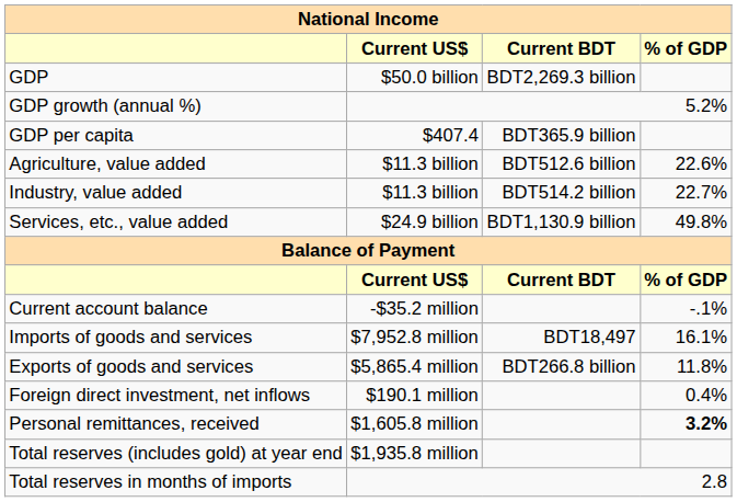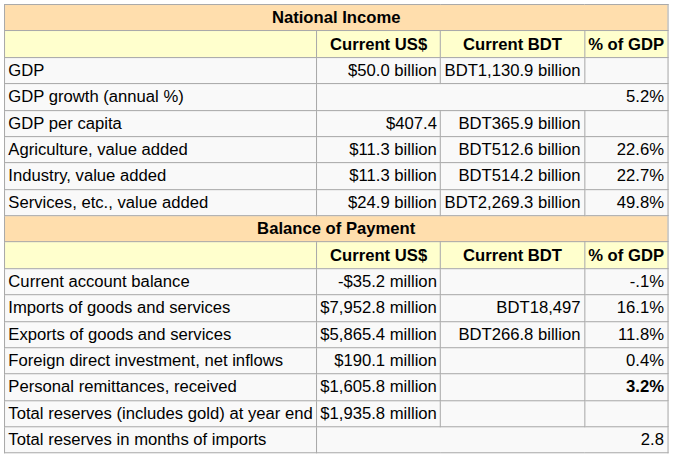 <table class="wikitable">
 <tr>
 <th colspan="4" style="background: #ffdead;">National Income</th>
 </tr>
 <tr>
 <th style="background: #ffffcd;"></th>
 <th style="background: #ffffcd;">Current US$</th>
 <th style="background: #ffffcd;">Current BDT</th>
 <th style="background: #ffffcd;">% of GDP</th>
 </tr>
 <tr>
 <td>GDP</td>
 <td style="text-align: right;">$50.0 billion</td>
-<td style="text-align: right;">BDT2,269.3 billion</td>
+<td style="text-align: right;">BDT1,130.9 billion</td>
 <td style="text-align: right;"></td>
 </tr>
 <tr>
 <td>GDP growth (annual %)</td>
 <td colspan="3"  style="text-align: right;">5.2%</td>
 </tr>
 <tr>
 <td>GDP per capita</td>
 <td style="text-align: right;">$407.4</td>
 <td style="text-align: right;">BDT365.9 billion</td>
 <td style="text-align: right;"></td>
 </tr>
 <tr>
 <td>Agriculture, value added</td>
 <td style="text-align: right;">$11.3 billion</td>
 <td style="text-align: right;">BDT512.6 billion</td>
 <td style="text-align: right;">22.6%</td>
 </tr>
 <tr>
 <td>Industry, value added</td>
 <td style="text-align: right;">$11.3 billion</td>
 <td style="text-align: right;">BDT514.2 billion</td>
 <td style="text-align: right;">22.7%</td>
 </tr>
 <tr>
 <td>Services, etc., value added</td>
 <td style="text-align: right;">$24.9 billion</td>
-<td style="text-align: right;">BDT1,130.9 billion</td>
+<td style="text-align: right;">BDT2,269.3 billion</td>
 <td style="text-align: right;">49.8%</td>
 </tr>
 <tr>
 <th colspan="4" style="background: #ffdead;">Balance of Payment</th>
 </tr>
 <tr>
 <th style="background: #ffffcd;"></th>
 <th style="background: #ffffcd;">Current US$</th>
 <th style="background: #ffffcd;">Current BDT</th>
 <th style="background: #ffffcd;">% of GDP</th>
 </tr>
 <tr>
 <td>Current account balance</td>
 <td style="text-align: right;">-$35.2 million</td>
 <td style="text-align: right;"></td>
 <td style="text-align: right;">-.1%</td>
 </tr>
 <tr>
 <td>Imports of goods and services</td>
 <td style="text-align: right;">$7,952.8 million</td>
 <td style="text-align: right;">BDT18,497</td>
 <td style="text-align: right;">16.1%</td>
 </tr>
 <tr>
 <td>Exports of goods and services</td>
 <td style="text-align: right;">$5,865.4 million</td>
 <td style="text-align: right;">BDT266.8 billion</td>
 <td style="text-align: right;">11.8%</td>
 </tr>
 <tr>
 <td>Foreign direct investment, net inflows</td>
 <td style="text-align: right;">$190.1 million</td>
 <td style="text-align: right;"></td>
 <td style="text-align: right;">0.4%</td>
 </tr>
 <tr>
 <td>Personal remittances, received</td>
 <td style="text-align: right;">$1,605.8 million</td>
 <td style="text-align: right;"></td>
 <td style="text-align: right;"><strong>3.2%</strong></td>
 </tr>
 <tr>
 <td>Total reserves (includes gold) at year end</td>
 <td style="text-align: right;">$1,935.8 million</td>
 <td style="text-align: right;"></td>
 <td style="text-align: right;"></td>
 </tr>
 <tr>
 <td>Total reserves in months of imports</td>
 <td colspan="3"  style="text-align: right;">2.8</td>
 </tr>
 </table>
